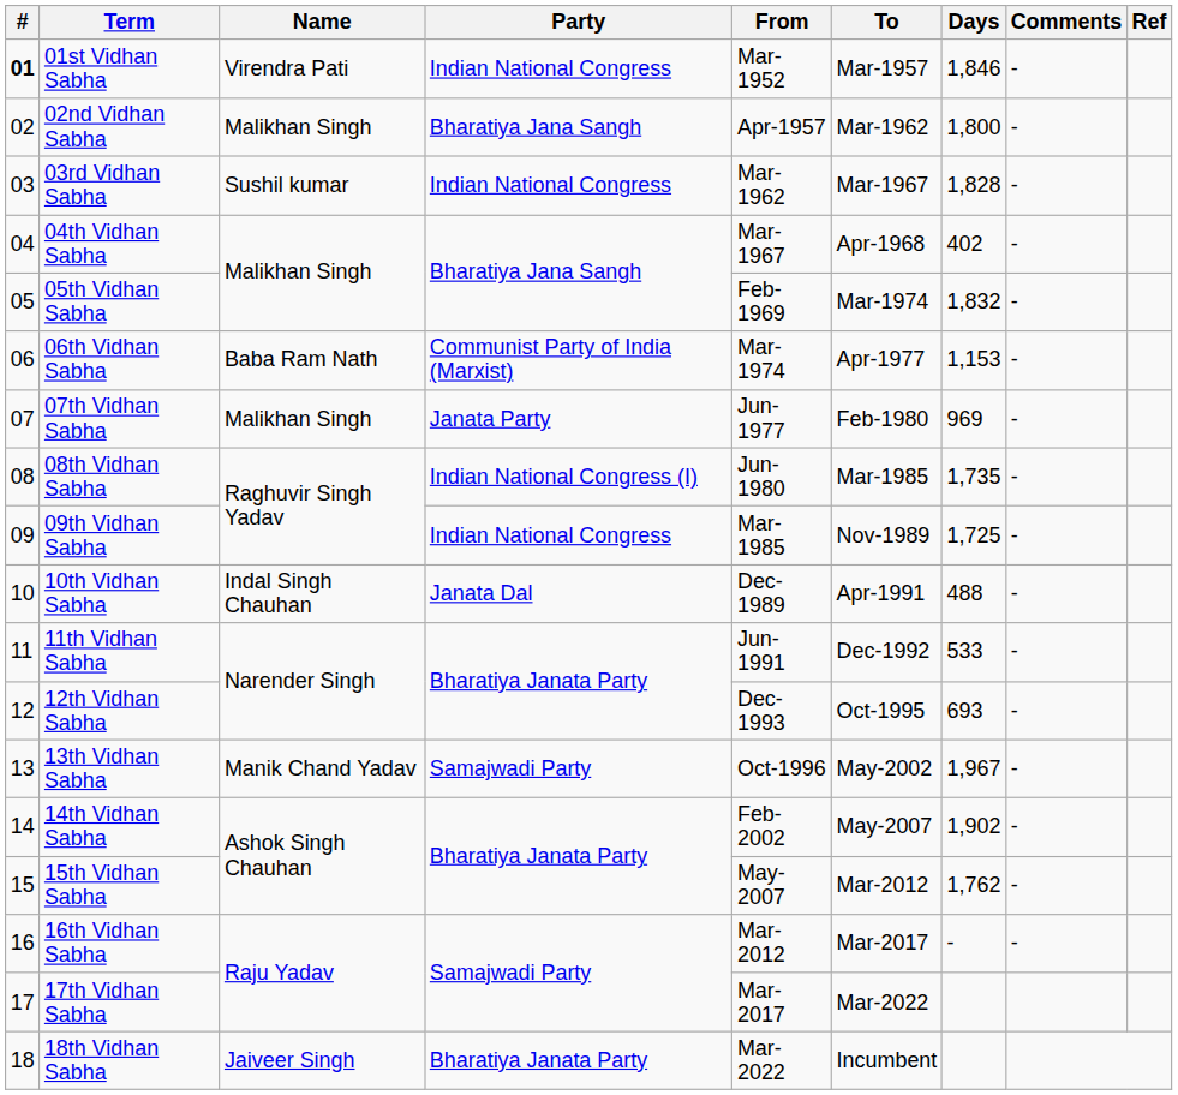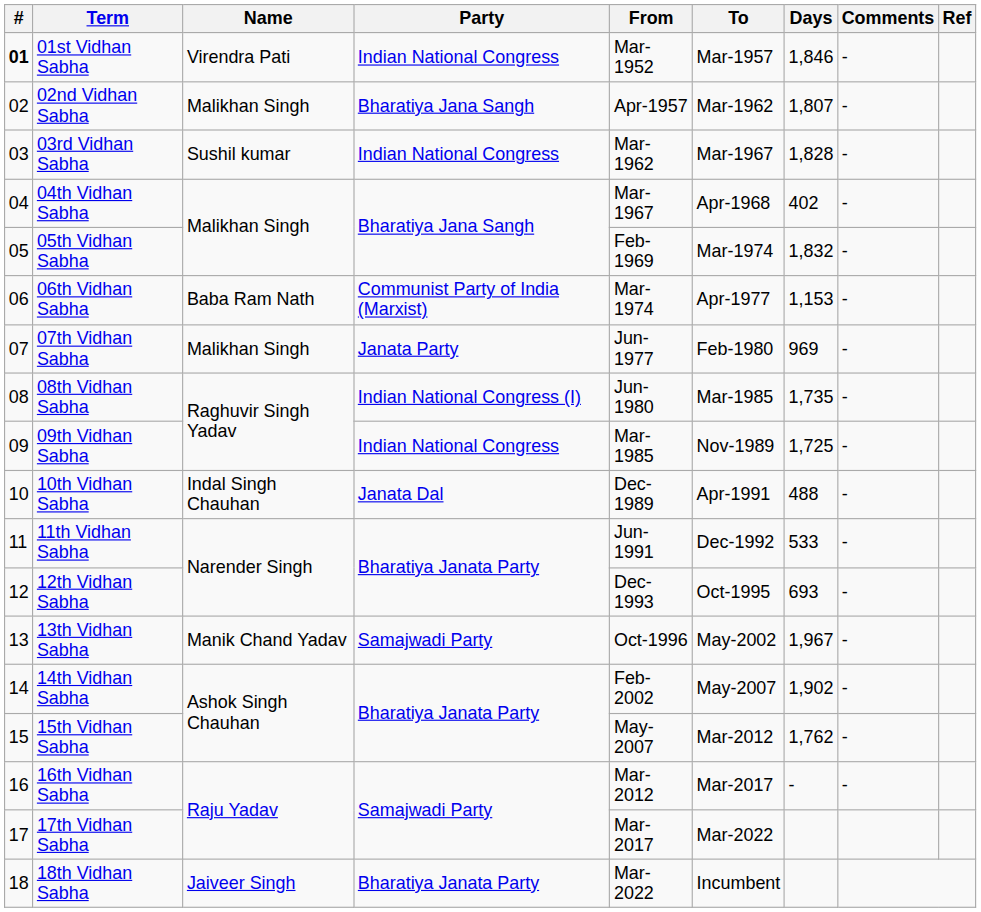 <table class="wikitable sortable">
 <tr>
 <th>#</th>
 <th><a href='#'>Term</a></th>
 <th>Name</th>
 <th>Party</th>
 <th>From</th>
 <th>To</th>
 <th>Days</th>
 <th>Comments</th>
 <th>Ref</th>
 </tr>
 <tr>
 <td><strong>01</strong></td>
 <td><a href='#'>01st Vidhan Sabha</a></td>
 <td>Virendra Pati</td>
 <td><a href='#'>Indian National Congress</a></td>
 <td>Mar-1952</td>
 <td>Mar-1957</td>
 <td>1,846</td>
 <td>-</td>
 <td></td>
 </tr>
 <tr>
 <td>02</td>
 <td><a href='#'>02nd Vidhan Sabha</a></td>
 <td>Malikhan Singh</td>
 <td><a href='#'>Bharatiya Jana Sangh</a></td>
 <td>Apr-1957</td>
 <td>Mar-1962</td>
-<td>1,800</td>
+<td>1,807</td>
 <td>-</td>
 <td></td>
 </tr>
 <tr>
 <td>03</td>
 <td><a href='#'>03rd Vidhan Sabha</a></td>
 <td>Sushil kumar</td>
 <td><a href='#'>Indian National Congress</a></td>
 <td>Mar-1962</td>
 <td>Mar-1967</td>
 <td>1,828</td>
 <td>-</td>
 <td></td>
 </tr>
 <tr>
 <td>04</td>
 <td><a href='#'>04th Vidhan Sabha</a></td>
 <td rowspan="2">Malikhan Singh</td>
 <td rowspan="2"><a href='#'>Bharatiya Jana Sangh</a></td>
 <td>Mar-1967</td>
 <td>Apr-1968</td>
 <td>402</td>
 <td>-</td>
 <td></td>
 </tr>
 <tr>
 <td>05</td>
 <td><a href='#'>05th Vidhan Sabha</a></td>
 <td>Feb-1969</td>
 <td>Mar-1974</td>
 <td>1,832</td>
 <td>-</td>
 <td></td>
 </tr>
 <tr>
 <td>06</td>
 <td><a href='#'>06th Vidhan Sabha</a></td>
 <td>Baba Ram Nath</td>
 <td><a href='#'>Communist Party of India (Marxist)</a></td>
 <td>Mar-1974</td>
 <td>Apr-1977</td>
 <td>1,153</td>
 <td>-</td>
 <td></td>
 </tr>
 <tr>
 <td>07</td>
 <td><a href='#'>07th Vidhan Sabha</a></td>
 <td>Malikhan Singh</td>
 <td><a href='#'>Janata Party</a></td>
 <td>Jun-1977</td>
 <td>Feb-1980</td>
 <td>969</td>
 <td>-</td>
 <td></td>
 </tr>
 <tr>
 <td>08</td>
 <td><a href='#'>08th Vidhan Sabha</a></td>
 <td rowspan="2">Raghuvir Singh Yadav</td>
 <td><a href='#'>Indian National Congress (I)</a></td>
 <td>Jun-1980</td>
 <td>Mar-1985</td>
 <td>1,735</td>
 <td>-</td>
 <td></td>
 </tr>
 <tr>
 <td>09</td>
 <td><a href='#'>09th Vidhan Sabha</a></td>
 <td><a href='#'>Indian National Congress</a></td>
 <td>Mar-1985</td>
 <td>Nov-1989</td>
 <td>1,725</td>
 <td>-</td>
 <td></td>
 </tr>
 <tr>
 <td>10</td>
 <td><a href='#'>10th Vidhan Sabha</a></td>
 <td>Indal Singh Chauhan</td>
 <td><a href='#'>Janata Dal</a></td>
 <td>Dec-1989</td>
 <td>Apr-1991</td>
 <td>488</td>
 <td>-</td>
 <td></td>
 </tr>
 <tr>
 <td>11</td>
 <td><a href='#'>11th Vidhan Sabha</a></td>
 <td rowspan="2">Narender Singh</td>
 <td rowspan="2"><a href='#'>Bharatiya Janata Party</a></td>
 <td>Jun-1991</td>
 <td>Dec-1992</td>
 <td>533</td>
 <td>-</td>
 <td></td>
 </tr>
 <tr>
 <td>12</td>
 <td><a href='#'>12th Vidhan Sabha</a></td>
 <td>Dec-1993</td>
 <td>Oct-1995</td>
 <td>693</td>
 <td>-</td>
 <td></td>
 </tr>
 <tr>
 <td>13</td>
 <td><a href='#'>13th Vidhan Sabha</a></td>
 <td>Manik Chand Yadav</td>
 <td><a href='#'>Samajwadi Party</a></td>
 <td>Oct-1996</td>
 <td>May-2002</td>
 <td>1,967</td>
 <td>-</td>
 <td></td>
 </tr>
 <tr>
 <td>14</td>
 <td><a href='#'>14th Vidhan Sabha</a></td>
 <td rowspan="2">Ashok Singh Chauhan</td>
 <td rowspan="2"><a href='#'>Bharatiya Janata Party</a></td>
 <td>Feb-2002</td>
 <td>May-2007</td>
 <td>1,902</td>
 <td>-</td>
 <td></td>
 </tr>
 <tr>
 <td>15</td>
 <td><a href='#'>15th Vidhan Sabha</a></td>
 <td>May-2007</td>
 <td>Mar-2012</td>
 <td>1,762</td>
 <td>-</td>
 <td></td>
 </tr>
 <tr>
 <td>16</td>
 <td><a href='#'>16th Vidhan Sabha</a></td>
 <td rowspan="2"><a href='#'>Raju Yadav</a></td>
 <td rowspan="2"><a href='#'>Samajwadi Party</a></td>
 <td>Mar-2012</td>
 <td>Mar-2017</td>
 <td>-</td>
 <td>-</td>
 <td></td>
 </tr>
 <tr>
 <td>17</td>
 <td><a href='#'>17th Vidhan Sabha</a></td>
 <td>Mar-2017</td>
 <td>Mar-2022</td>
 <td></td>
 <td></td>
 <td></td>
 </tr>
 <tr>
 <td>18</td>
 <td><a href='#'>18th Vidhan Sabha</a></td>
 <td><a href='#'>Jaiveer Singh</a></td>
 <td><a href='#'>Bharatiya Janata Party</a></td>
 <td>Mar-2022</td>
 <td>Incumbent</td>
 <td></td>
 </tr>
 </table>
